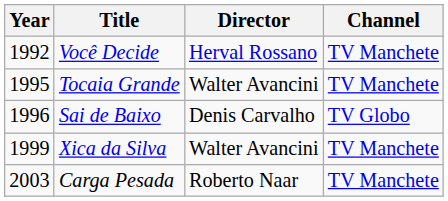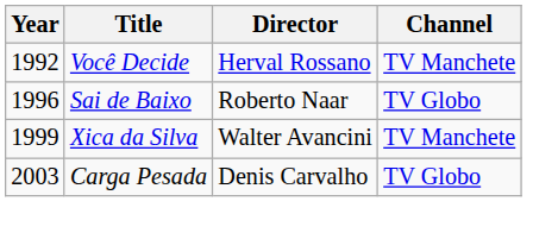 <table class="wikitable">
 <tr>
 <th>Year</th>
 <th>Title</th>
 <th>Director</th>
 <th>Channel</th>
 </tr>
 <tr>
 <td>1992</td>
 <td><em><a href='#'>Você Decide</a></em></td>
 <td><a href='#'>Herval Rossano</a></td>
 <td><a href='#'>TV Manchete</a></td>
 </tr>
 <tr>
-<td>1995</td>
-<td><em><a href='#'>Tocaia Grande</a></em></td>
-<td>Walter Avancini</td>
-<td><a href='#'>TV Manchete</a></td>
-</tr>
-<tr>
 <td>1996</td>
 <td><em><a href='#'>Sai de Baixo</a></em></td>
-<td>Denis Carvalho</td>
+<td>Roberto Naar</td>
 <td><a href='#'>TV Globo</a></td>
 </tr>
 <tr>
 <td>1999</td>
 <td><em><a href='#'>Xica da Silva</a></em></td>
 <td>Walter Avancini</td>
 <td><a href='#'>TV Manchete</a></td>
 </tr>
 <tr>
 <td>2003</td>
 <td><em>Carga Pesada</em></td>
-<td>Roberto Naar</td>
-<td><a href='#'>TV Manchete</a></td>
+<td>Denis Carvalho</td>
+<td><a href='#'>TV Globo</a></td>
 </tr>
 </table>
